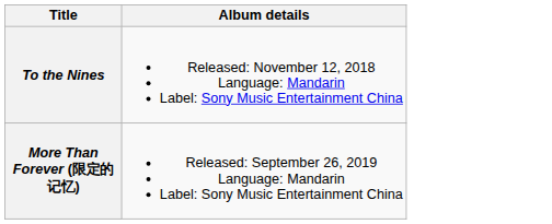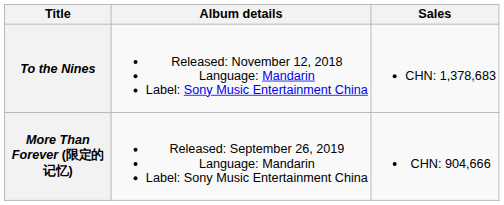 <table class="wikitable plainrowheaders" style="text-align:center;">
 <tr>
 <th scope="col" style="width:8em;">Title</th>
 <th scope="col">Album details</th>
+<th scope="col">Sales</th>
 </tr>
 <tr>
 <th scope="row"><em>To the Nines</em></th>
 <td><br><ul><li>Released: November 12, 2018</li><li>Language: <a href='#'>Mandarin</a></li><li>Label: <a href='#'>Sony Music Entertainment China</a></li></ul></td>
+<td><br><ul><li>CHN: 1,378,683</li></ul></td>
 </tr>
 <tr>
 <th scope="row"><em>More Than Forever</em> (限定的记忆)</th>
 <td><br><ul><li>Released: September 26, 2019</li><li>Language: Mandarin</li><li>Label: Sony Music Entertainment China</li></ul></td>
+<td><br><ul><li>CHN: 904,666</li></ul></td>
 </tr>
 </table>
